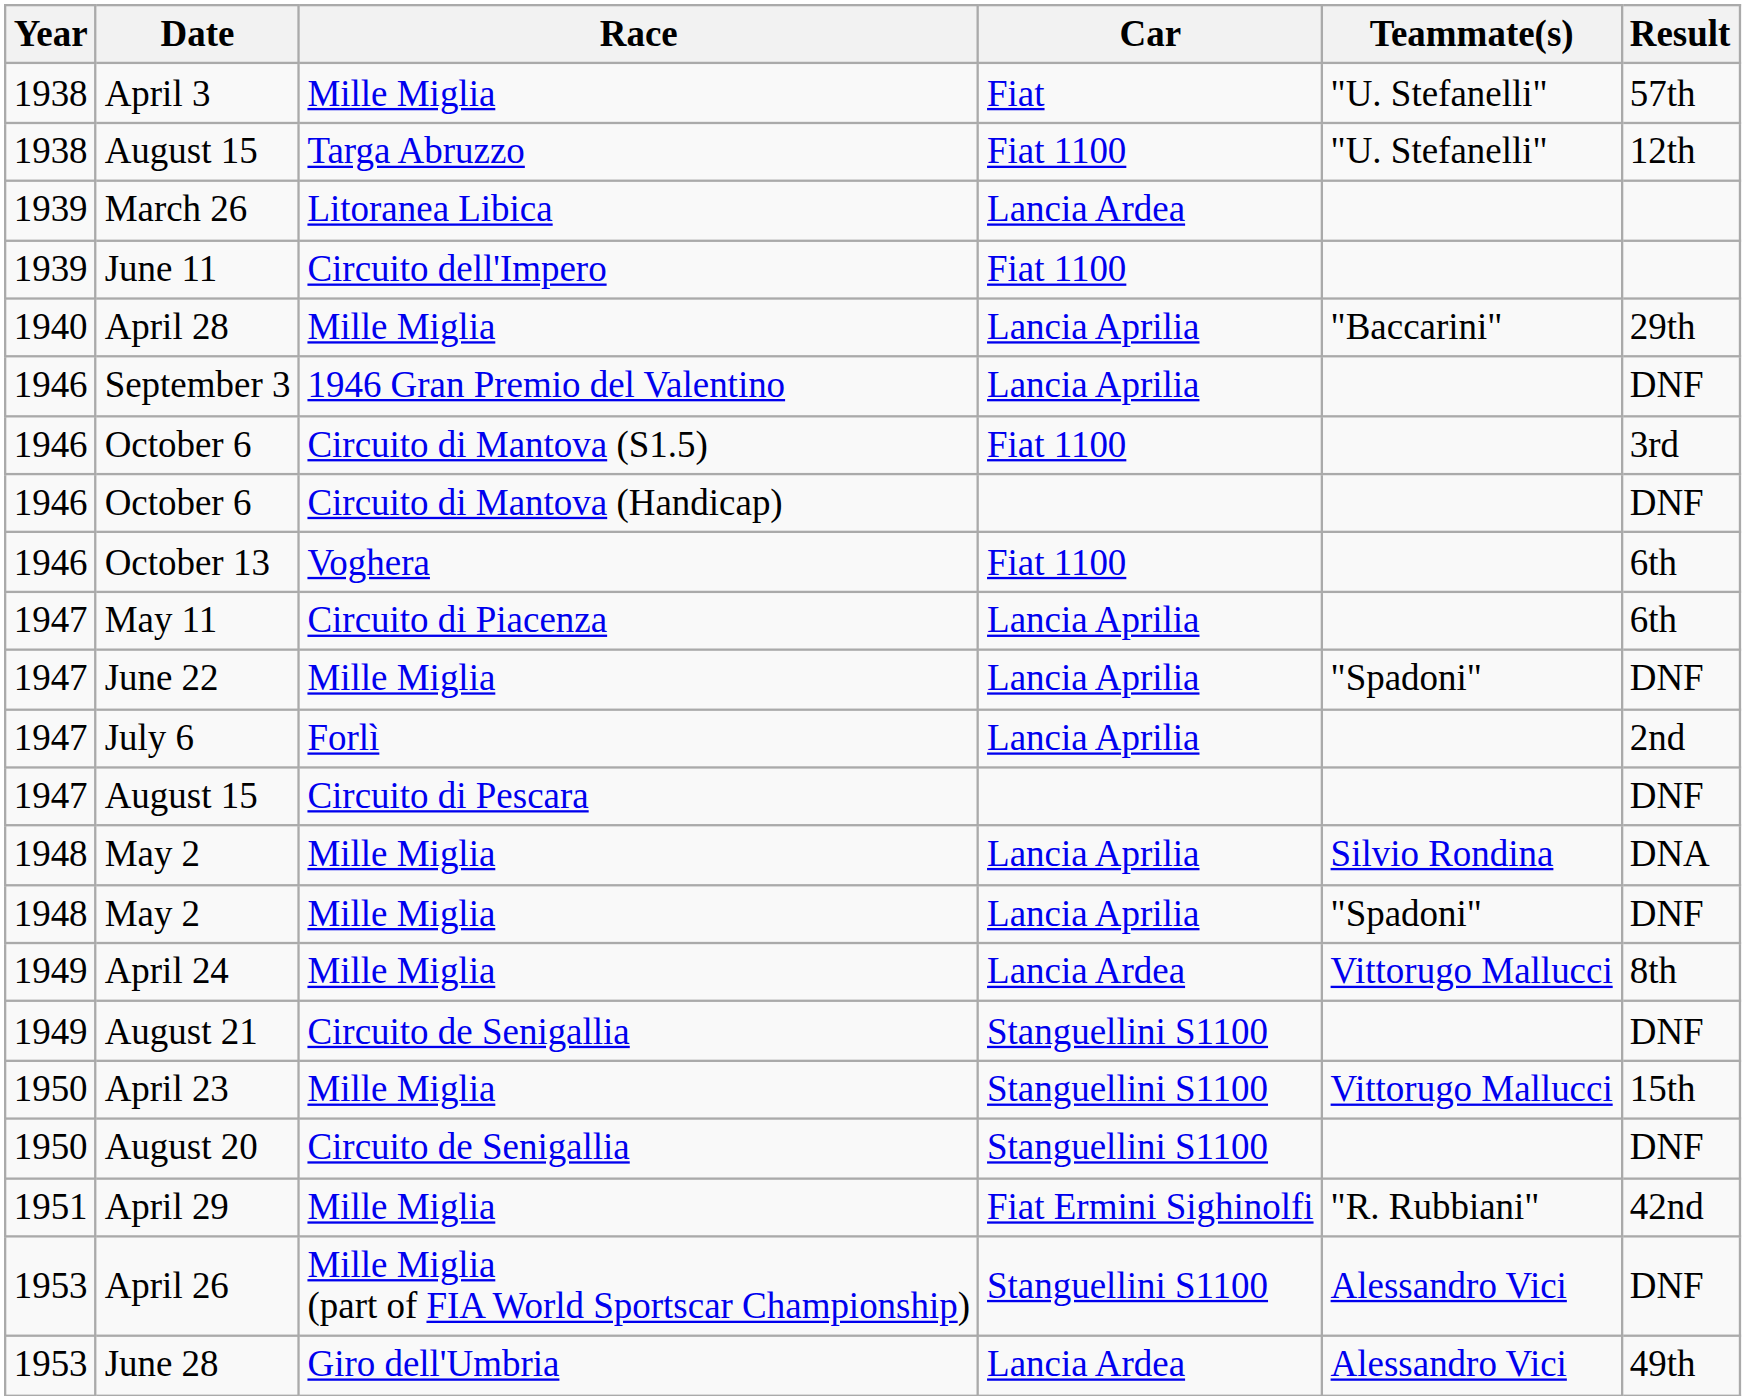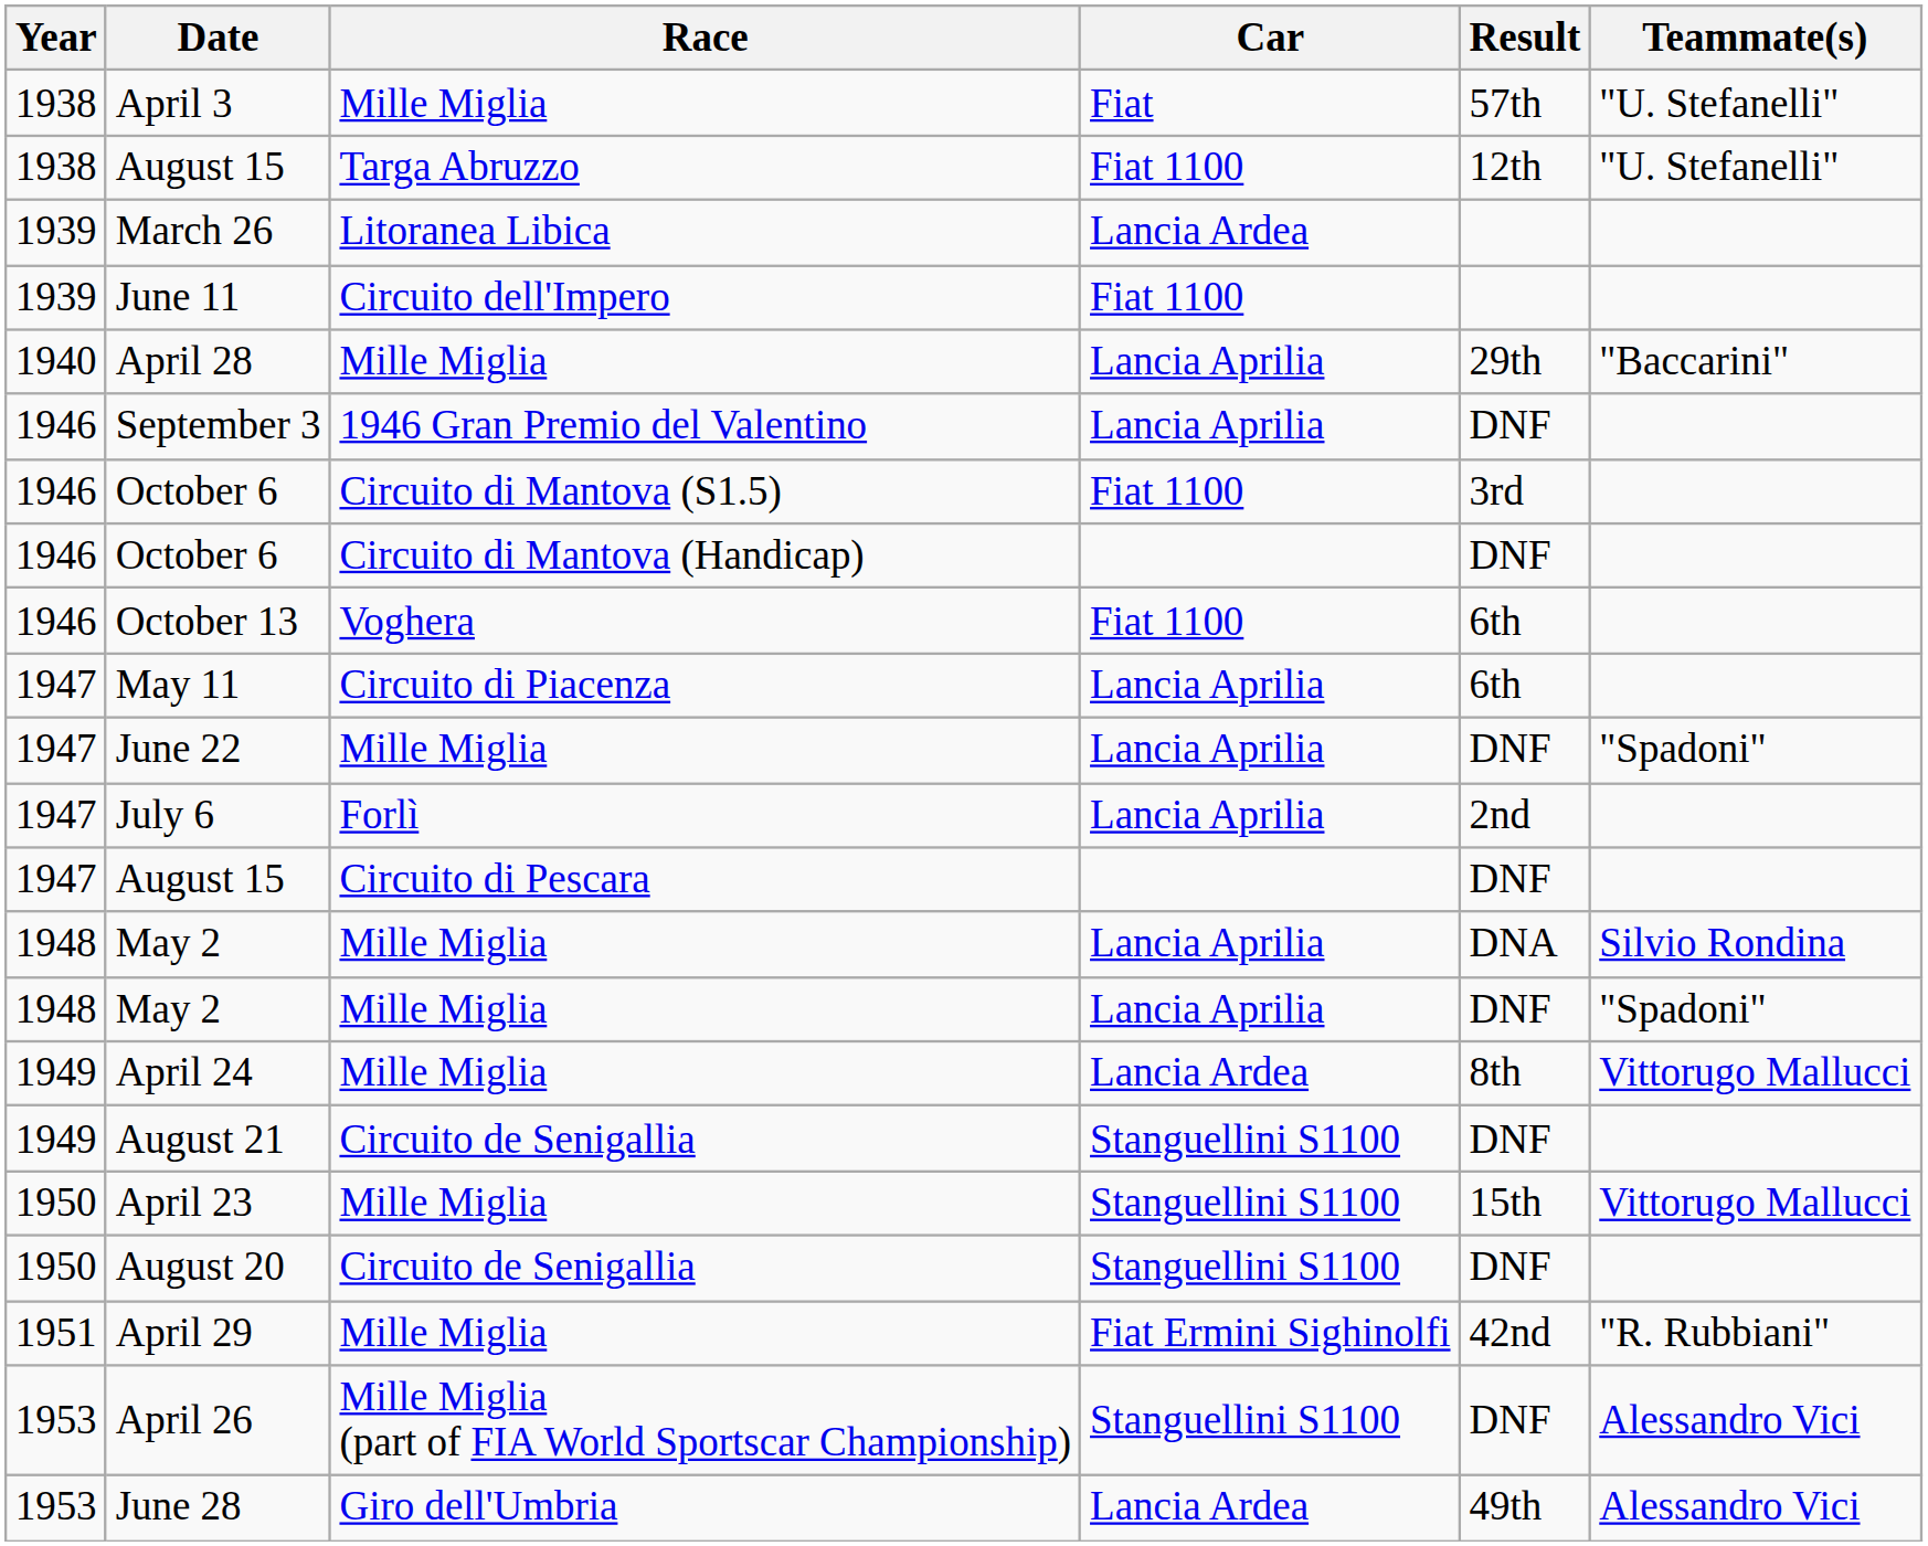 <table class="wikitable sortable">
 <tr>
 <th>Year</th>
 <th>Date</th>
 <th>Race</th>
 <th>Car</th>
+<th>Result</th>
 <th>Teammate(s)</th>
-<th>Result</th>
 </tr>
 <tr>
 <td>1938</td>
 <td>April 3</td>
 <td><a href='#'>Mille Miglia</a></td>
 <td><a href='#'>Fiat</a></td>
+<td>57th</td>
 <td>"U. Stefanelli"</td>
-<td>57th</td>
 </tr>
 <tr>
 <td>1938</td>
 <td>August 15</td>
 <td><a href='#'>Targa Abruzzo</a></td>
 <td><a href='#'>Fiat 1100</a></td>
+<td>12th</td>
 <td>"U. Stefanelli"</td>
-<td>12th</td>
 </tr>
 <tr>
 <td>1939</td>
 <td>March 26</td>
 <td><a href='#'>Litoranea Libica</a></td>
 <td><a href='#'>Lancia Ardea</a></td>
 <td></td>
 <td></td>
 </tr>
 <tr>
 <td>1939</td>
 <td>June 11</td>
 <td><a href='#'>Circuito dell'Impero</a></td>
 <td><a href='#'>Fiat 1100</a></td>
 <td></td>
 <td></td>
 </tr>
 <tr>
 <td>1940</td>
 <td>April 28</td>
 <td><a href='#'>Mille Miglia</a></td>
 <td><a href='#'>Lancia Aprilia</a></td>
+<td>29th</td>
 <td>"Baccarini"</td>
-<td>29th</td>
 </tr>
 <tr>
 <td>1946</td>
 <td>September 3</td>
 <td><a href='#'>1946 Gran Premio del Valentino</a></td>
 <td><a href='#'>Lancia Aprilia</a></td>
+<td>DNF</td>
 <td></td>
-<td>DNF</td>
 </tr>
 <tr>
 <td>1946</td>
 <td>October 6</td>
 <td><a href='#'>Circuito di Mantova</a> (S1.5)</td>
 <td><a href='#'>Fiat 1100</a></td>
+<td>3rd</td>
 <td></td>
-<td>3rd</td>
 </tr>
 <tr>
 <td>1946</td>
 <td>October 6</td>
 <td><a href='#'>Circuito di Mantova</a> (Handicap)</td>
 <td></td>
+<td>DNF</td>
 <td></td>
-<td>DNF</td>
 </tr>
 <tr>
 <td>1946</td>
 <td>October 13</td>
 <td><a href='#'>Voghera</a></td>
 <td><a href='#'>Fiat 1100</a></td>
+<td>6th</td>
 <td></td>
-<td>6th</td>
 </tr>
 <tr>
 <td>1947</td>
 <td>May 11</td>
 <td><a href='#'>Circuito di Piacenza</a></td>
 <td><a href='#'>Lancia Aprilia</a></td>
+<td>6th</td>
 <td></td>
-<td>6th</td>
 </tr>
 <tr>
 <td>1947</td>
 <td>June 22</td>
 <td><a href='#'>Mille Miglia</a></td>
 <td><a href='#'>Lancia Aprilia</a></td>
+<td>DNF</td>
 <td>"Spadoni"</td>
-<td>DNF</td>
 </tr>
 <tr>
 <td>1947</td>
 <td>July 6</td>
 <td><a href='#'>Forlì</a></td>
 <td><a href='#'>Lancia Aprilia</a></td>
+<td>2nd</td>
 <td></td>
-<td>2nd</td>
 </tr>
 <tr>
 <td>1947</td>
 <td>August 15</td>
 <td><a href='#'>Circuito di Pescara</a></td>
 <td></td>
+<td>DNF</td>
 <td></td>
-<td>DNF</td>
 </tr>
 <tr>
 <td>1948</td>
 <td>May 2</td>
 <td><a href='#'>Mille Miglia</a></td>
 <td><a href='#'>Lancia Aprilia</a></td>
+<td>DNA</td>
 <td><a href='#'>Silvio Rondina</a></td>
-<td>DNA</td>
 </tr>
 <tr>
 <td>1948</td>
 <td>May 2</td>
 <td><a href='#'>Mille Miglia</a></td>
 <td><a href='#'>Lancia Aprilia</a></td>
+<td>DNF</td>
 <td>"Spadoni"</td>
-<td>DNF</td>
 </tr>
 <tr>
 <td>1949</td>
 <td>April 24</td>
 <td><a href='#'>Mille Miglia</a></td>
 <td><a href='#'>Lancia Ardea</a></td>
+<td>8th</td>
 <td><a href='#'>Vittorugo Mallucci</a></td>
-<td>8th</td>
 </tr>
 <tr>
 <td>1949</td>
 <td>August 21</td>
 <td><a href='#'>Circuito de Senigallia</a></td>
 <td><a href='#'>Stanguellini S1100</a></td>
+<td>DNF</td>
 <td></td>
-<td>DNF</td>
 </tr>
 <tr>
 <td>1950</td>
 <td>April 23</td>
 <td><a href='#'>Mille Miglia</a></td>
 <td><a href='#'>Stanguellini S1100</a></td>
+<td>15th</td>
 <td><a href='#'>Vittorugo Mallucci</a></td>
-<td>15th</td>
 </tr>
 <tr>
 <td>1950</td>
 <td>August 20</td>
 <td><a href='#'>Circuito de Senigallia</a></td>
 <td><a href='#'>Stanguellini S1100</a></td>
+<td>DNF</td>
 <td></td>
-<td>DNF</td>
 </tr>
 <tr>
 <td>1951</td>
 <td>April 29</td>
 <td><a href='#'>Mille Miglia</a></td>
 <td><a href='#'>Fiat Ermini Sighinolfi</a></td>
+<td>42nd</td>
 <td>"R. Rubbiani"</td>
-<td>42nd</td>
 </tr>
 <tr>
 <td>1953</td>
 <td>April 26</td>
 <td><a href='#'>Mille Miglia</a><br>(part of <a href='#'>FIA World Sportscar Championship</a>)</td>
 <td><a href='#'>Stanguellini S1100</a></td>
+<td>DNF</td>
 <td><a href='#'>Alessandro Vici</a></td>
-<td>DNF</td>
 </tr>
 <tr>
 <td>1953</td>
 <td>June 28</td>
 <td><a href='#'>Giro dell'Umbria</a></td>
 <td><a href='#'>Lancia Ardea</a></td>
+<td>49th</td>
 <td><a href='#'>Alessandro Vici</a></td>
-<td>49th</td>
 </tr>
 </table>
